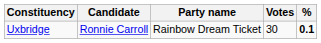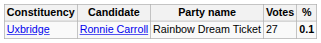 <table class="wikitable">
 <tr>
 <th>Constituency</th>
 <th>Candidate</th>
 <th>Party name</th>
 <th>Votes</th>
 <th>%</th>
 </tr>
 <tr>
 <td><a href='#'>Uxbridge</a></td>
 <td><a href='#'>Ronnie Carroll</a></td>
 <td>Rainbow Dream Ticket</td>
-<td>30</td>
+<td>27</td>
 <td><strong>0.1</strong></td>
 </tr>
 </table>
